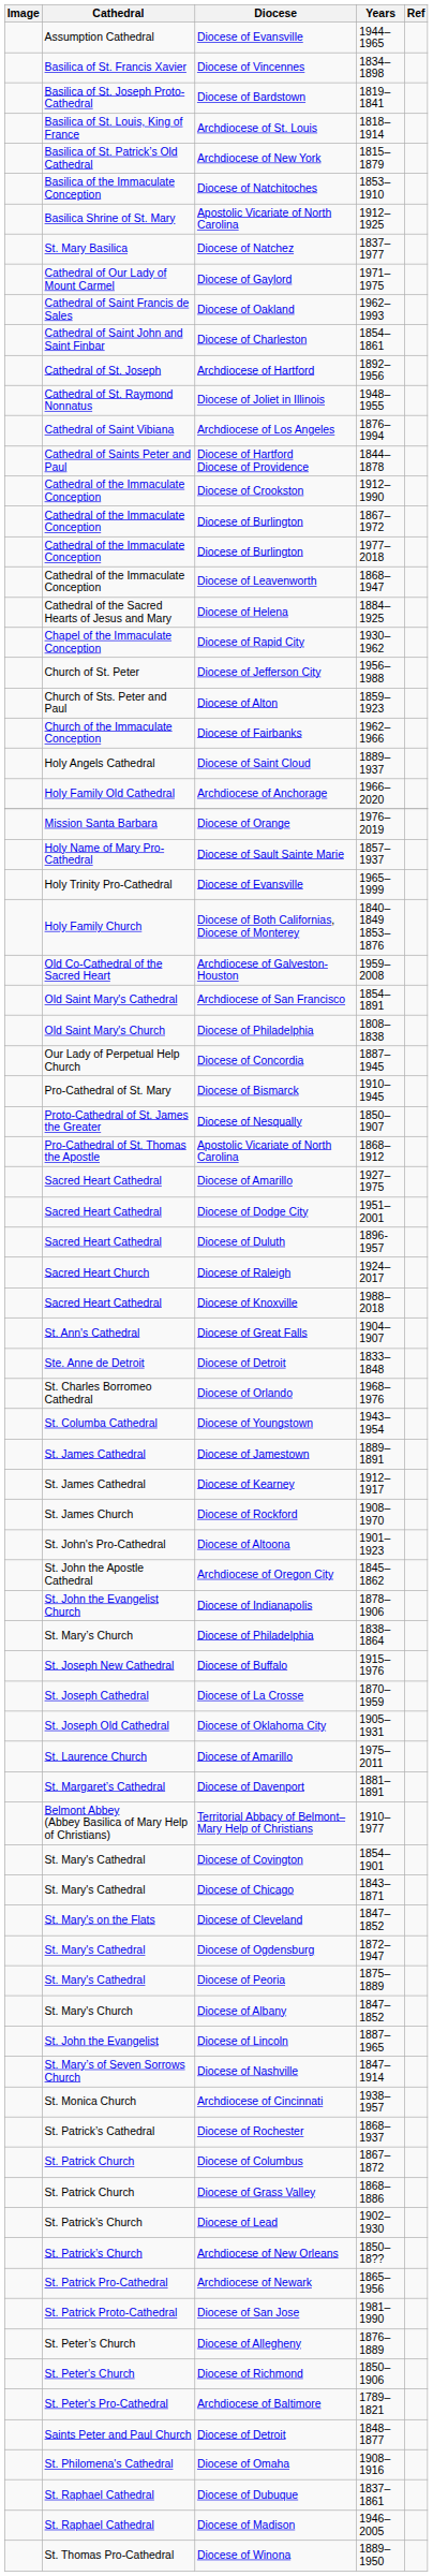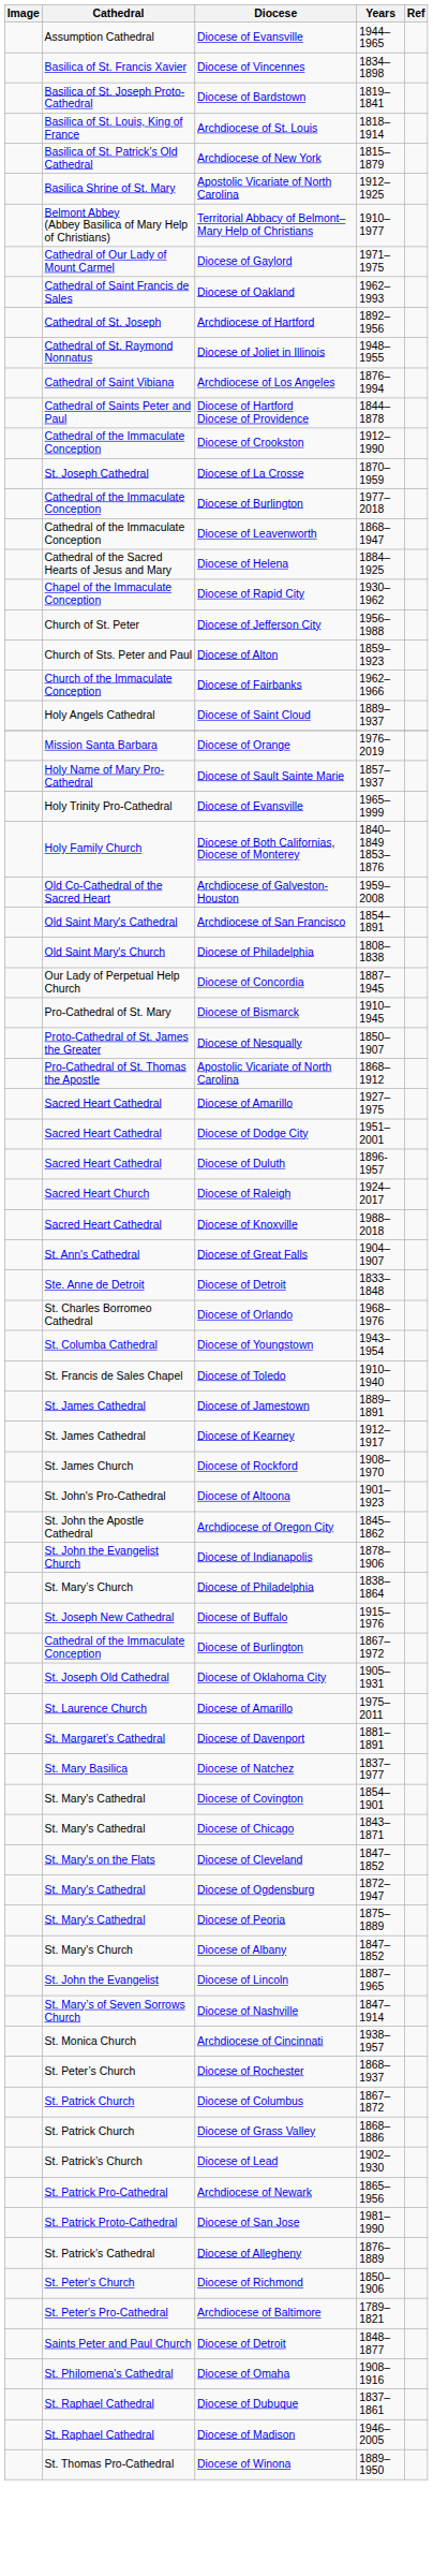 <table class="wikitable sortable">
 <tr>
 <th class=unsortable>Image</th>
 <th>Cathedral</th>
 <th>Diocese</th>
 <th>Years</th>
 <th>Ref</th>
 </tr>
 <tr>
 <td></td>
 <td>Assumption Cathedral</td>
 <td><a href='#'>Diocese of Evansville</a></td>
 <td>1944–1965</td>
 <td></td>
 </tr>
 <tr>
 <td></td>
 <td><a href='#'>Basilica of St. Francis Xavier</a></td>
 <td><a href='#'>Diocese of Vincennes</a></td>
 <td>1834–1898</td>
 <td></td>
 </tr>
 <tr>
 <td></td>
 <td><a href='#'>Basilica of St. Joseph Proto-Cathedral</a></td>
 <td><a href='#'>Diocese of Bardstown</a></td>
 <td>1819–1841</td>
 <td></td>
 </tr>
 <tr>
 <td></td>
 <td><a href='#'>Basilica of St. Louis, King of France</a></td>
 <td><a href='#'>Archdiocese of St. Louis</a></td>
 <td>1818–1914</td>
 <td></td>
 </tr>
 <tr>
 <td></td>
 <td><a href='#'>Basilica of St. Patrick’s Old Cathedral</a></td>
 <td><a href='#'>Archdiocese of New York</a></td>
 <td>1815–1879</td>
 <td></td>
 </tr>
 <tr>
 <td></td>
-<td><a href='#'>Basilica of the Immaculate Conception</a></td>
-<td><a href='#'>Diocese of Natchitoches</a></td>
-<td>1853–1910</td>
-<td></td>
-</tr>
-<tr>
-<td></td>
 <td><a href='#'>Basilica Shrine of St. Mary</a></td>
 <td><a href='#'>Apostolic Vicariate of North Carolina</a></td>
 <td>1912–1925</td>
 <td></td>
 </tr>
 <tr>
 <td></td>
-<td><a href='#'>St. Mary Basilica</a></td>
-<td><a href='#'>Diocese of Natchez</a></td>
-<td>1837–1977</td>
+<td><a href='#'>Belmont Abbey</a><br>(Abbey Basilica of Mary Help of Christians)</td>
+<td><a href='#'>Territorial Abbacy of Belmont–Mary Help of Christians</a></td>
+<td>1910–1977</td>
 <td></td>
 </tr>
 <tr>
 <td></td>
 <td><a href='#'>Cathedral of Our Lady of Mount Carmel</a></td>
 <td><a href='#'>Diocese of Gaylord</a></td>
 <td>1971–1975</td>
 <td></td>
 </tr>
 <tr>
 <td></td>
 <td><a href='#'>Cathedral of Saint Francis de Sales</a></td>
 <td><a href='#'>Diocese of Oakland</a></td>
 <td>1962–1993</td>
-<td></td>
-</tr>
-<tr>
-<td></td>
-<td><a href='#'>Cathedral of Saint John and Saint Finbar</a></td>
-<td><a href='#'>Diocese of Charleston</a></td>
-<td>1854–1861</td>
 <td></td>
 </tr>
 <tr>
 <td></td>
 <td><a href='#'>Cathedral of St. Joseph</a></td>
 <td><a href='#'>Archdiocese of Hartford</a></td>
 <td>1892–1956</td>
 <td></td>
 </tr>
 <tr>
 <td></td>
 <td><a href='#'>Cathedral of St. Raymond Nonnatus</a></td>
 <td><a href='#'>Diocese of Joliet in Illinois</a></td>
 <td>1948–1955</td>
 <td></td>
 </tr>
 <tr>
 <td></td>
 <td><a href='#'>Cathedral of Saint Vibiana</a></td>
 <td><a href='#'>Archdiocese of Los Angeles</a></td>
 <td>1876–1994</td>
 <td></td>
 </tr>
 <tr>
 <td></td>
 <td><a href='#'>Cathedral of Saints Peter and Paul</a></td>
 <td><a href='#'>Diocese of Hartford</a><br><a href='#'>Diocese of Providence</a></td>
 <td>1844–1878</td>
 <td></td>
 </tr>
 <tr>
 <td></td>
 <td><a href='#'>Cathedral of the Immaculate Conception</a></td>
 <td><a href='#'>Diocese of Crookston</a></td>
 <td>1912–1990</td>
 <td></td>
 </tr>
 <tr>
 <td></td>
-<td><a href='#'>Cathedral of the Immaculate Conception</a></td>
-<td><a href='#'>Diocese of Burlington</a></td>
-<td>1867–1972</td>
+<td><a href='#'>St. Joseph Cathedral</a></td>
+<td><a href='#'>Diocese of La Crosse</a></td>
+<td>1870–1959</td>
 <td></td>
 </tr>
 <tr>
 <td></td>
 <td><a href='#'>Cathedral of the Immaculate Conception</a></td>
 <td><a href='#'>Diocese of Burlington</a></td>
 <td>1977–2018</td>
 <td></td>
 </tr>
 <tr>
 <td></td>
 <td>Cathedral of the Immaculate Conception</td>
 <td><a href='#'>Diocese of Leavenworth</a></td>
 <td>1868–1947</td>
 <td></td>
 </tr>
 <tr>
 <td></td>
 <td>Cathedral of the Sacred Hearts of Jesus and Mary</td>
 <td><a href='#'>Diocese of Helena</a></td>
 <td>1884–1925</td>
 <td></td>
 </tr>
 <tr>
 <td></td>
 <td><a href='#'>Chapel of the Immaculate Conception</a></td>
 <td><a href='#'>Diocese of Rapid City</a></td>
 <td>1930–1962</td>
 <td></td>
 </tr>
 <tr>
 <td></td>
 <td>Church of St. Peter</td>
 <td><a href='#'>Diocese of Jefferson City</a></td>
 <td>1956–1988</td>
 <td></td>
 </tr>
 <tr>
 <td></td>
 <td>Church of Sts. Peter and Paul</td>
 <td><a href='#'>Diocese of Alton</a></td>
 <td>1859–1923</td>
 <td></td>
 </tr>
 <tr>
 <td></td>
 <td><a href='#'>Church of the Immaculate Conception</a></td>
 <td><a href='#'>Diocese of Fairbanks</a></td>
 <td>1962–1966</td>
 <td></td>
 </tr>
 <tr>
 <td></td>
 <td>Holy Angels Cathedral</td>
 <td><a href='#'>Diocese of Saint Cloud</a></td>
 <td>1889–1937</td>
-<td></td>
-</tr>
-<tr>
-<td></td>
-<td><a href='#'>Holy Family Old Cathedral</a></td>
-<td><a href='#'>Archdiocese of Anchorage</a></td>
-<td>1966–2020</td>
 <td></td>
 </tr>
 <tr>
 </tr>
 <tr>
 <td></td>
 <td><a href='#'>Mission Santa Barbara</a></td>
 <td><a href='#'>Diocese of Orange</a></td>
 <td>1976–2019</td>
 <td></td>
 </tr>
 <tr>
 <td></td>
 <td><a href='#'>Holy Name of Mary Pro-Cathedral</a></td>
 <td><a href='#'>Diocese of Sault Sainte Marie</a></td>
 <td>1857–1937</td>
 <td></td>
 </tr>
 <tr>
 <td></td>
 <td>Holy Trinity Pro-Cathedral</td>
 <td><a href='#'>Diocese of Evansville</a></td>
 <td>1965–1999</td>
 <td></td>
 </tr>
 <tr>
 <td></td>
 <td><a href='#'>Holy Family Church</a></td>
 <td><a href='#'>Diocese of Both Californias</a>,<br><a href='#'>Diocese of Monterey</a></td>
 <td>1840–1849<br>1853–1876</td>
 <td></td>
 </tr>
 <tr>
 <td></td>
 <td><a href='#'>Old Co-Cathedral of the Sacred Heart</a></td>
 <td><a href='#'>Archdiocese of Galveston-Houston</a></td>
 <td>1959–2008</td>
 <td></td>
 </tr>
 <tr>
 <td></td>
 <td><a href='#'>Old Saint Mary's Cathedral</a></td>
 <td><a href='#'>Archdiocese of San Francisco</a></td>
 <td>1854–1891</td>
 <td></td>
 </tr>
 <tr>
 <td></td>
 <td><a href='#'>Old Saint Mary's Church</a></td>
 <td><a href='#'>Diocese of Philadelphia</a></td>
 <td>1808–1838</td>
 <td></td>
 </tr>
 <tr>
 <td></td>
 <td>Our Lady of Perpetual Help Church</td>
 <td><a href='#'>Diocese of Concordia</a></td>
 <td>1887–1945</td>
 <td></td>
 </tr>
 <tr>
 <td></td>
 <td>Pro-Cathedral of St. Mary</td>
 <td><a href='#'>Diocese of Bismarck</a></td>
 <td>1910–1945</td>
 <td></td>
 </tr>
 <tr>
 <td></td>
 <td><a href='#'>Proto-Cathedral of St. James the Greater</a></td>
 <td><a href='#'>Diocese of Nesqually</a></td>
 <td>1850–1907</td>
 <td></td>
 </tr>
 <tr>
 <td></td>
 <td><a href='#'>Pro-Cathedral of St. Thomas the Apostle</a></td>
 <td><a href='#'>Apostolic Vicariate of North Carolina</a></td>
 <td>1868–1912</td>
 <td></td>
 </tr>
 <tr>
 <td></td>
 <td><a href='#'>Sacred Heart Cathedral</a></td>
 <td><a href='#'>Diocese of Amarillo</a></td>
 <td>1927–1975</td>
 <td></td>
 </tr>
 <tr>
 <td></td>
 <td><a href='#'>Sacred Heart Cathedral</a></td>
 <td><a href='#'>Diocese of Dodge City</a></td>
 <td>1951–2001</td>
 <td></td>
 </tr>
 <tr>
 <td></td>
 <td><a href='#'>Sacred Heart Cathedral</a></td>
 <td><a href='#'>Diocese of Duluth</a></td>
 <td>1896-1957</td>
 <td></td>
 </tr>
 <tr>
 <td></td>
 <td><a href='#'>Sacred Heart Church</a></td>
 <td><a href='#'>Diocese of Raleigh</a></td>
 <td>1924–2017</td>
 <td></td>
 </tr>
 <tr>
 <td></td>
 <td><a href='#'>Sacred Heart Cathedral</a></td>
 <td><a href='#'>Diocese of Knoxville</a></td>
 <td>1988–2018</td>
 <td></td>
 </tr>
 <tr>
 <td></td>
 <td><a href='#'>St. Ann's Cathedral</a></td>
 <td><a href='#'>Diocese of Great Falls</a></td>
 <td>1904–1907</td>
 <td></td>
 </tr>
 <tr>
 <td></td>
 <td><a href='#'>Ste. Anne de Detroit</a></td>
 <td><a href='#'>Diocese of Detroit</a></td>
 <td>1833–1848</td>
 <td></td>
 </tr>
 <tr>
 <td></td>
 <td>St. Charles Borromeo Cathedral</td>
 <td><a href='#'>Diocese of Orlando</a></td>
 <td>1968–1976</td>
 <td></td>
 </tr>
 <tr>
 <td></td>
 <td><a href='#'>St. Columba Cathedral</a></td>
 <td><a href='#'>Diocese of Youngstown</a></td>
 <td>1943–1954</td>
 <td></td>
 </tr>
 <tr>
 <td></td>
+<td>St. Francis de Sales Chapel</td>
+<td><a href='#'>Diocese of Toledo</a></td>
+<td>1910–1940</td>
+<td></td>
+</tr>
+<tr>
+<td></td>
 <td><a href='#'>St. James Cathedral</a></td>
 <td><a href='#'>Diocese of Jamestown</a></td>
 <td>1889–1891</td>
 <td></td>
 </tr>
 <tr>
 <td></td>
 <td>St. James Cathedral</td>
 <td><a href='#'>Diocese of Kearney</a></td>
 <td>1912–1917</td>
 <td></td>
 </tr>
 <tr>
 <td></td>
 <td>St. James Church</td>
 <td><a href='#'>Diocese of Rockford</a></td>
 <td>1908–1970</td>
 <td></td>
 </tr>
 <tr>
 <td></td>
 <td>St. John's Pro-Cathedral</td>
 <td><a href='#'>Diocese of Altoona</a></td>
 <td>1901–1923</td>
 <td></td>
 </tr>
 <tr>
 <td></td>
 <td>St. John the Apostle Cathedral</td>
 <td><a href='#'>Archdiocese of Oregon City</a></td>
 <td>1845–1862</td>
 <td></td>
 </tr>
 <tr>
 <td></td>
 <td><a href='#'>St. John the Evangelist Church</a></td>
 <td><a href='#'>Diocese of Indianapolis</a></td>
 <td>1878–1906</td>
 <td></td>
 </tr>
 <tr>
 <td></td>
 <td>St. Mary’s Church</td>
 <td><a href='#'>Diocese of Philadelphia</a></td>
 <td>1838–1864</td>
 <td></td>
 </tr>
 <tr>
 <td></td>
 <td><a href='#'>St. Joseph New Cathedral</a></td>
 <td><a href='#'>Diocese of Buffalo</a></td>
 <td>1915–1976</td>
 <td></td>
 </tr>
 <tr>
 <td></td>
-<td><a href='#'>St. Joseph Cathedral</a></td>
-<td><a href='#'>Diocese of La Crosse</a></td>
-<td>1870–1959</td>
+<td><a href='#'>Cathedral of the Immaculate Conception</a></td>
+<td><a href='#'>Diocese of Burlington</a></td>
+<td>1867–1972</td>
 <td></td>
 </tr>
 <tr>
 <td></td>
 <td><a href='#'>St. Joseph Old Cathedral</a></td>
 <td><a href='#'>Diocese of Oklahoma City</a></td>
 <td>1905–1931</td>
 <td></td>
 </tr>
 <tr>
 <td></td>
 <td><a href='#'>St. Laurence Church</a></td>
 <td><a href='#'>Diocese of Amarillo</a></td>
 <td>1975–2011</td>
 <td></td>
 </tr>
 <tr>
 <td></td>
 <td><a href='#'>St. Margaret’s Cathedral</a></td>
 <td><a href='#'>Diocese of Davenport</a></td>
 <td>1881–1891</td>
 <td></td>
 </tr>
 <tr>
 <td></td>
-<td><a href='#'>Belmont Abbey</a><br>(Abbey Basilica of Mary Help of Christians)</td>
-<td><a href='#'>Territorial Abbacy of Belmont–Mary Help of Christians</a></td>
-<td>1910–1977</td>
+<td><a href='#'>St. Mary Basilica</a></td>
+<td><a href='#'>Diocese of Natchez</a></td>
+<td>1837–1977</td>
 <td></td>
 </tr>
 <tr>
 <td></td>
 <td>St. Mary's Cathedral</td>
 <td><a href='#'>Diocese of Covington</a></td>
 <td>1854–1901</td>
 <td></td>
 </tr>
 <tr>
 <td></td>
 <td>St. Mary's Cathedral</td>
 <td><a href='#'>Diocese of Chicago</a></td>
 <td>1843–1871</td>
 <td></td>
 </tr>
 <tr>
 <td></td>
 <td><a href='#'>St. Mary's on the Flats</a></td>
 <td><a href='#'>Diocese of Cleveland</a></td>
 <td>1847–1852</td>
 <td></td>
 </tr>
 <tr>
 <td></td>
 <td><a href='#'>St. Mary's Cathedral</a></td>
 <td><a href='#'>Diocese of Ogdensburg</a></td>
 <td>1872–1947</td>
 <td></td>
 </tr>
 <tr>
 <td></td>
 <td><a href='#'>St. Mary's Cathedral</a></td>
 <td><a href='#'>Diocese of Peoria</a></td>
 <td>1875–1889</td>
 <td></td>
 </tr>
 <tr>
 <td></td>
 <td>St. Mary's Church</td>
 <td><a href='#'>Diocese of Albany</a></td>
 <td>1847–1852</td>
 <td></td>
 </tr>
 <tr>
 <td></td>
 <td><a href='#'>St. John the Evangelist</a></td>
 <td><a href='#'>Diocese of Lincoln</a></td>
 <td>1887–1965</td>
 <td></td>
 </tr>
 <tr>
 <td></td>
 <td><a href='#'>St. Mary’s of Seven Sorrows Church</a></td>
 <td><a href='#'>Diocese of Nashville</a></td>
 <td>1847–1914</td>
 <td></td>
 </tr>
 <tr>
 <td></td>
 <td>St. Monica Church</td>
 <td><a href='#'>Archdiocese of Cincinnati</a></td>
 <td>1938–1957</td>
 <td></td>
 </tr>
 <tr>
 <td></td>
-<td>St. Patrick’s Cathedral</td>
+<td>St. Peter’s Church</td>
 <td><a href='#'>Diocese of Rochester</a></td>
 <td>1868–1937</td>
 <td></td>
 </tr>
 <tr>
 <td></td>
 <td><a href='#'>St. Patrick Church</a></td>
 <td><a href='#'>Diocese of Columbus</a></td>
 <td>1867–1872</td>
 <td></td>
 </tr>
 <tr>
 <td></td>
 <td>St. Patrick Church</td>
 <td><a href='#'>Diocese of Grass Valley</a></td>
 <td>1868–1886</td>
 <td></td>
 </tr>
 <tr>
 <td></td>
 <td>St. Patrick’s Church</td>
 <td><a href='#'>Diocese of Lead</a></td>
 <td>1902–1930</td>
 <td></td>
 </tr>
 <tr>
 <td></td>
-<td><a href='#'>St. Patrick’s Church</a></td>
-<td><a href='#'>Archdiocese of New Orleans</a></td>
-<td>1850–18??</td>
-<td></td>
-</tr>
-<tr>
-<td></td>
 <td><a href='#'>St. Patrick Pro-Cathedral</a></td>
 <td><a href='#'>Archdiocese of Newark</a></td>
 <td>1865–1956</td>
 <td></td>
 </tr>
 <tr>
 <td></td>
 <td><a href='#'>St. Patrick Proto-Cathedral</a></td>
 <td><a href='#'>Diocese of San Jose</a></td>
 <td>1981–1990</td>
 <td></td>
 </tr>
 <tr>
 <td></td>
-<td>St. Peter’s Church</td>
+<td>St. Patrick’s Cathedral</td>
 <td><a href='#'>Diocese of Allegheny</a></td>
 <td>1876–1889</td>
 <td></td>
 </tr>
 <tr>
 <td></td>
 <td><a href='#'>St. Peter's Church</a></td>
 <td><a href='#'>Diocese of Richmond</a></td>
 <td>1850–1906</td>
 <td></td>
 </tr>
 <tr>
 <td></td>
 <td><a href='#'>St. Peter's Pro-Cathedral</a></td>
 <td><a href='#'>Archdiocese of Baltimore</a></td>
 <td>1789–1821</td>
 <td></td>
 </tr>
 <tr>
 <td></td>
 <td><a href='#'>Saints Peter and Paul Church</a></td>
 <td><a href='#'>Diocese of Detroit</a></td>
 <td>1848–1877</td>
 <td></td>
 </tr>
 <tr>
 <td></td>
 <td><a href='#'>St. Philomena's Cathedral</a></td>
 <td><a href='#'>Diocese of Omaha</a></td>
 <td>1908–1916</td>
 <td></td>
 </tr>
 <tr>
 <td></td>
 <td><a href='#'>St. Raphael Cathedral</a></td>
 <td><a href='#'>Diocese of Dubuque</a></td>
 <td>1837–1861</td>
 <td></td>
 </tr>
 <tr>
 <td></td>
 <td><a href='#'>St. Raphael Cathedral</a></td>
 <td><a href='#'>Diocese of Madison</a></td>
 <td>1946–2005</td>
 <td></td>
 </tr>
 <tr>
 <td></td>
 <td>St. Thomas Pro-Cathedral</td>
 <td><a href='#'>Diocese of Winona</a></td>
 <td>1889–1950</td>
 <td></td>
 </tr>
 </table>
